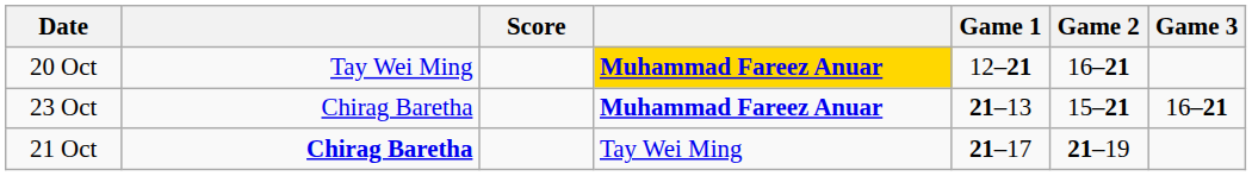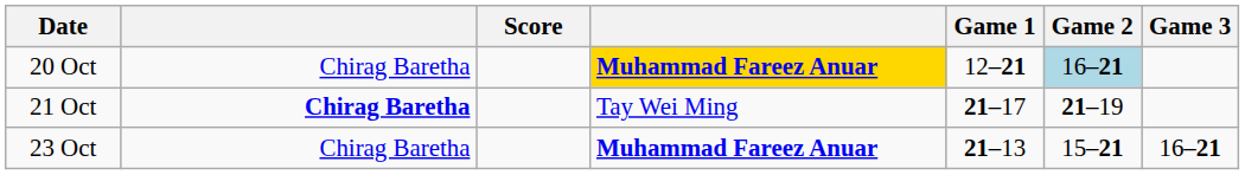 <table class="wikitable" style="text-align:center; font-size:90% ">
 <tr>
 <th width="60">Date</th>
 <th align="right" width="200"></th>
 <th width="60">Score</th>
 <th align="left" width="200"></th>
 <th width="50">Game 1</th>
 <th width="50">Game 2</th>
 <th width="50">Game 3</th>
 </tr>
 <tr>
 <td>20 Oct</td>
-<td align="right"><a href='#'>Tay Wei Ming</a> </td>
+<td align="right"><a href='#'>Chirag Baretha</a> </td>
 <td align="center"></td>
 <td align="left" style="background: gold;"><strong> <a href='#'>Muhammad Fareez Anuar</a></strong></td>
 <td>12–<strong>21</strong></td>
-<td>16–<strong>21</strong></td>
+<td style="background: lightblue;">16–<strong>21</strong></td>
+<td></td>
+</tr>
+<tr>
+<td>21 Oct</td>
+<td align="right"><strong><a href='#'>Chirag Baretha</a> </strong></td>
+<td align="center"></td>
+<td align="left"> <a href='#'>Tay Wei Ming</a></td>
+<td><strong>21</strong>–17</td>
+<td><strong>21</strong>–19</td>
 <td></td>
 </tr>
 <tr>
 <td>23 Oct</td>
 <td align="right"><a href='#'>Chirag Baretha</a> </td>
 <td align="center"></td>
 <td align="left"><strong> <a href='#'>Muhammad Fareez Anuar</a></strong></td>
 <td><strong>21</strong>–13</td>
 <td>15–<strong>21</strong></td>
 <td>16–<strong>21</strong></td>
 </tr>
-<tr>
-<td>21 Oct</td>
-<td align="right"><strong><a href='#'>Chirag Baretha</a> </strong></td>
-<td align="center"></td>
-<td align="left"> <a href='#'>Tay Wei Ming</a></td>
-<td><strong>21</strong>–17</td>
-<td><strong>21</strong>–19</td>
-<td></td>
-</tr>
 </table>
